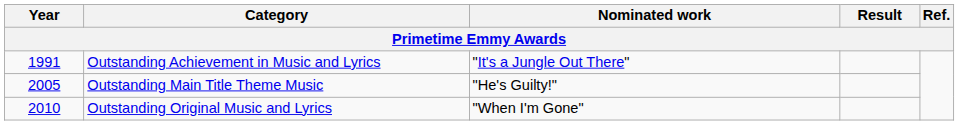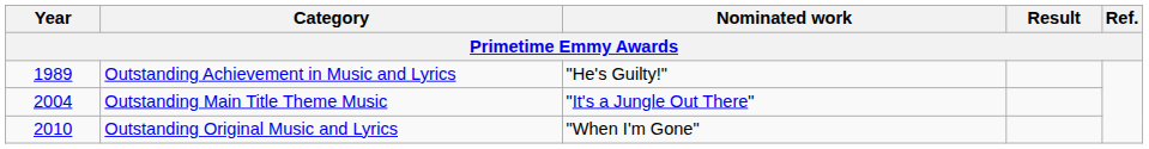 <table class="wikitable">
 <tr>
 <th scope="col" style="width:5em;">Year</th>
 <th scope="col" style="width:26em;">Category</th>
 <th scope="col" style="width:25em;">Nominated work</th>
 <th scope="col" style="width:5em;">Result</th>
 <th>Ref.</th>
 </tr>
 <tr>
 <th colspan="5"><a href='#'>Primetime Emmy Awards</a></th>
 </tr>
 <tr>
-<td style="text-align:center;"><a href='#'>1991</a></td>
+<td style="text-align:center;"><a href='#'>1989</a></td>
 <td><a href='#'>Outstanding Achievement in Music and Lyrics</a></td>
-<td>"<a href='#'>It's a Jungle Out There</a>" </td>
+<td>"He's Guilty!" </td>
 <td></td>
 <td align="center" rowspan="3"></td>
 </tr>
 <tr>
-<td style="text-align:center;"><a href='#'>2005</a></td>
+<td style="text-align:center;"><a href='#'>2004</a></td>
 <td><a href='#'>Outstanding Main Title Theme Music</a></td>
-<td>"He's Guilty!" </td>
+<td>"<a href='#'>It's a Jungle Out There</a>" </td>
 <td></td>
 </tr>
 <tr>
 <td style="text-align:center;"><a href='#'>2010</a></td>
 <td><a href='#'>Outstanding Original Music and Lyrics</a></td>
 <td>"When I'm Gone" </td>
 <td></td>
 </tr>
 </table>
